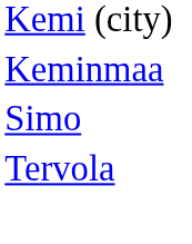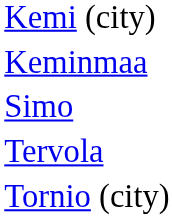 <table>
 <tr>
 <td></td>
 <td><a href='#'>Kemi</a> (city)</td>
 </tr>
 <tr>
 <td></td>
 <td><a href='#'>Keminmaa</a></td>
 </tr>
 <tr>
 <td></td>
 <td><a href='#'>Simo</a></td>
 </tr>
 <tr>
 <td></td>
 <td><a href='#'>Tervola</a></td>
 </tr>
+<tr>
+<td></td>
+<td><a href='#'>Tornio</a> (city)</td>
+</tr>
 </table>
